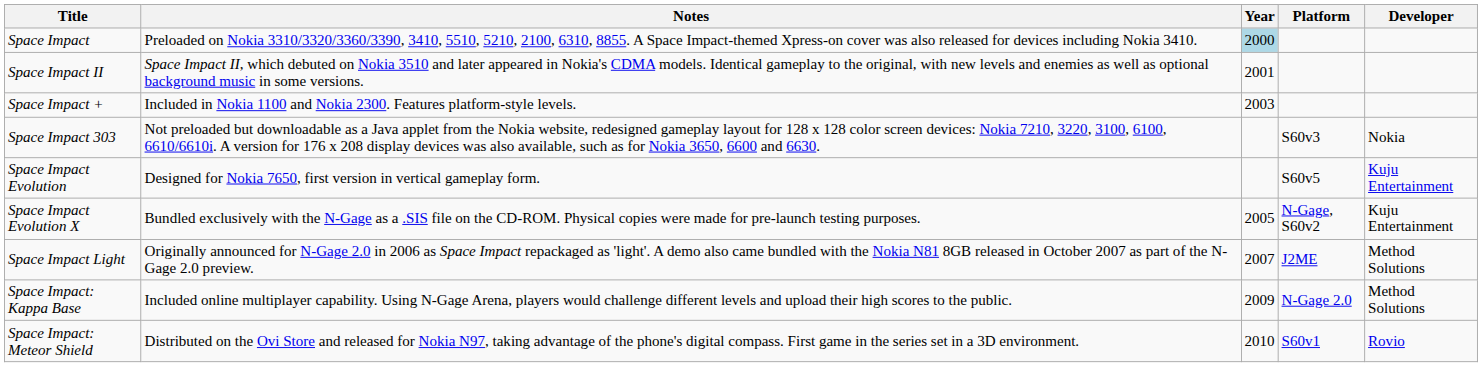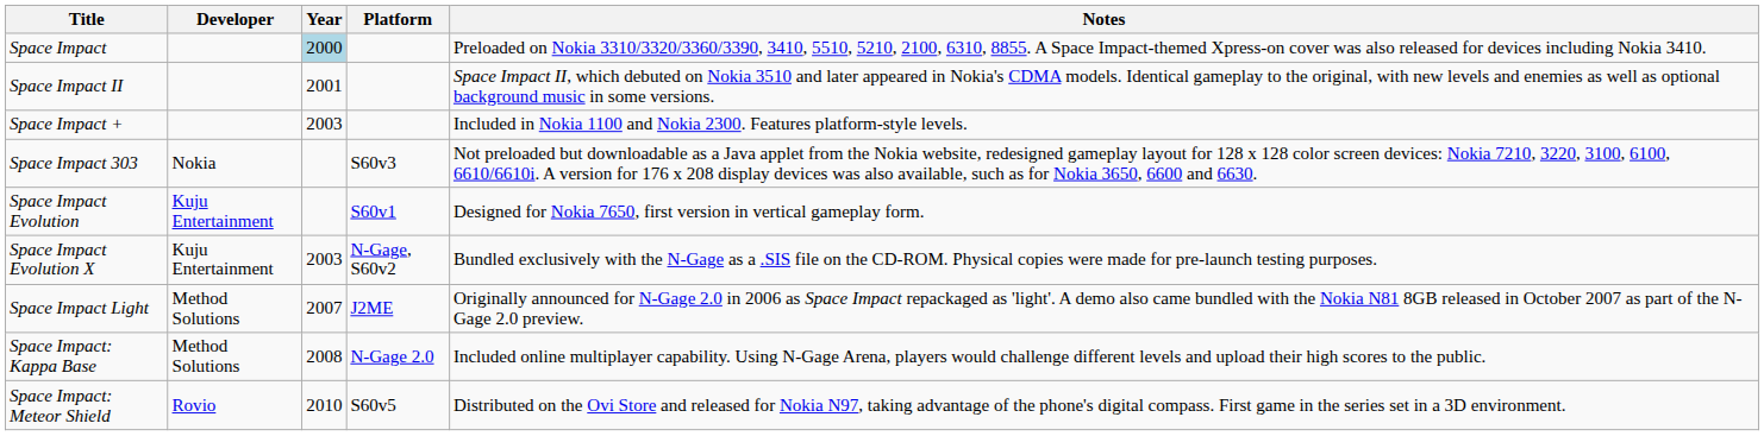 <table class="wikitable">
 <tr>
 <th>Title</th>
-<th>Notes</th>
+<th>Developer</th>
 <th>Year</th>
 <th>Platform</th>
-<th>Developer</th>
+<th>Notes</th>
 </tr>
 <tr>
 <td><em>Space Impact</em></td>
-<td>Preloaded on <a href='#'>Nokia 3310/3320/3360/3390</a>, <a href='#'>3410</a>, <a href='#'>5510</a>, <a href='#'>5210</a>, <a href='#'>2100</a>, <a href='#'>6310</a>, <a href='#'>8855</a>. A Space Impact-themed Xpress-on cover was also released for devices including Nokia 3410.</td>
+<td></td>
 <td style="background: lightblue;">2000</td>
 <td></td>
-<td></td>
+<td>Preloaded on <a href='#'>Nokia 3310/3320/3360/3390</a>, <a href='#'>3410</a>, <a href='#'>5510</a>, <a href='#'>5210</a>, <a href='#'>2100</a>, <a href='#'>6310</a>, <a href='#'>8855</a>. A Space Impact-themed Xpress-on cover was also released for devices including Nokia 3410.</td>
 </tr>
 <tr>
 <td><em>Space Impact II</em></td>
-<td><em>Space Impact II</em>, which debuted on <a href='#'>Nokia 3510</a> and later appeared in Nokia's <a href='#'>CDMA</a> models. Identical gameplay to the original, with new levels and enemies as well as optional <a href='#'>background music</a> in some versions.</td>
+<td></td>
 <td>2001</td>
 <td></td>
-<td></td>
+<td><em>Space Impact II</em>, which debuted on <a href='#'>Nokia 3510</a> and later appeared in Nokia's <a href='#'>CDMA</a> models. Identical gameplay to the original, with new levels and enemies as well as optional <a href='#'>background music</a> in some versions.</td>
 </tr>
 <tr>
 <td><em>Space Impact +</em></td>
-<td>Included in <a href='#'>Nokia 1100</a> and <a href='#'>Nokia 2300</a>. Features platform-style levels.</td>
+<td></td>
 <td>2003</td>
 <td></td>
-<td></td>
+<td>Included in <a href='#'>Nokia 1100</a> and <a href='#'>Nokia 2300</a>. Features platform-style levels.</td>
 </tr>
 <tr>
 <td><em>Space Impact 303</em></td>
-<td>Not preloaded but downloadable as a Java applet from the Nokia website, redesigned gameplay layout for 128 x 128 color screen devices: <a href='#'>Nokia 7210</a>, <a href='#'>3220</a>, <a href='#'>3100</a>, <a href='#'>6100</a>, <a href='#'>6610/6610i</a>. A version for 176 x 208 display devices was also available, such as for <a href='#'>Nokia 3650</a>, <a href='#'>6600</a> and <a href='#'>6630</a>.</td>
+<td>Nokia</td>
 <td></td>
 <td>S60v3</td>
-<td>Nokia</td>
+<td>Not preloaded but downloadable as a Java applet from the Nokia website, redesigned gameplay layout for 128 x 128 color screen devices: <a href='#'>Nokia 7210</a>, <a href='#'>3220</a>, <a href='#'>3100</a>, <a href='#'>6100</a>, <a href='#'>6610/6610i</a>. A version for 176 x 208 display devices was also available, such as for <a href='#'>Nokia 3650</a>, <a href='#'>6600</a> and <a href='#'>6630</a>.</td>
 </tr>
 <tr>
 <td><em>Space Impact Evolution</em></td>
+<td><a href='#'>Kuju Entertainment</a></td>
+<td></td>
+<td><a href='#'>S60v1</a></td>
 <td>Designed for <a href='#'>Nokia 7650</a>, first version in vertical gameplay form.</td>
-<td></td>
-<td>S60v5</td>
-<td><a href='#'>Kuju Entertainment</a></td>
 </tr>
 <tr>
 <td><em>Space Impact Evolution X</em></td>
+<td>Kuju Entertainment</td>
+<td>2003</td>
+<td><a href='#'>N-Gage</a>, S60v2</td>
 <td>Bundled exclusively with the <a href='#'>N-Gage</a> as a <a href='#'>.SIS</a> file on the CD-ROM. Physical copies were made for pre-launch testing purposes.</td>
-<td>2005</td>
-<td><a href='#'>N-Gage</a>, S60v2</td>
-<td>Kuju Entertainment</td>
 </tr>
 <tr>
 <td><em>Space Impact Light</em></td>
-<td>Originally announced for <a href='#'>N-Gage 2.0</a> in 2006 as <em>Space Impact</em> repackaged as 'light'. A demo also came bundled with the <a href='#'>Nokia N81</a> 8GB released in October 2007 as part of the N-Gage 2.0 preview.</td>
+<td>Method Solutions</td>
 <td>2007</td>
 <td><a href='#'>J2ME</a></td>
-<td>Method Solutions</td>
+<td>Originally announced for <a href='#'>N-Gage 2.0</a> in 2006 as <em>Space Impact</em> repackaged as 'light'. A demo also came bundled with the <a href='#'>Nokia N81</a> 8GB released in October 2007 as part of the N-Gage 2.0 preview.</td>
 </tr>
 <tr>
 <td><em>Space Impact: Kappa Base</em></td>
+<td>Method Solutions</td>
+<td>2008</td>
+<td><a href='#'>N-Gage 2.0</a></td>
 <td>Included online multiplayer capability. Using N-Gage Arena, players would challenge different levels and upload their high scores to the public.</td>
-<td>2009</td>
-<td><a href='#'>N-Gage 2.0</a></td>
-<td>Method Solutions</td>
 </tr>
 <tr>
 <td><em>Space Impact: Meteor Shield</em></td>
+<td><a href='#'>Rovio</a></td>
+<td>2010</td>
+<td>S60v5</td>
 <td>Distributed on the <a href='#'>Ovi Store</a> and released for <a href='#'>Nokia N97</a>, taking advantage of the phone's digital compass. First game in the series set in a 3D environment.</td>
-<td>2010</td>
-<td><a href='#'>S60v1</a></td>
-<td><a href='#'>Rovio</a></td>
 </tr>
 </table>
